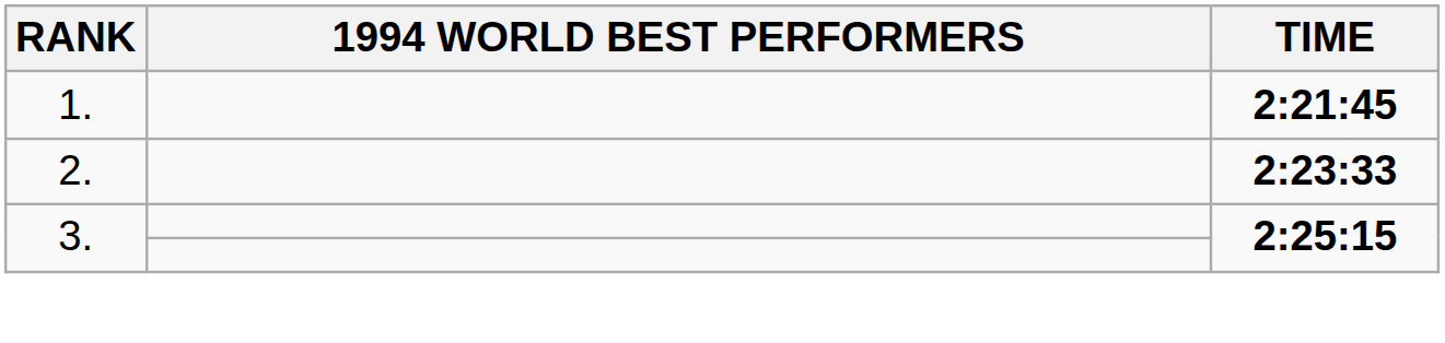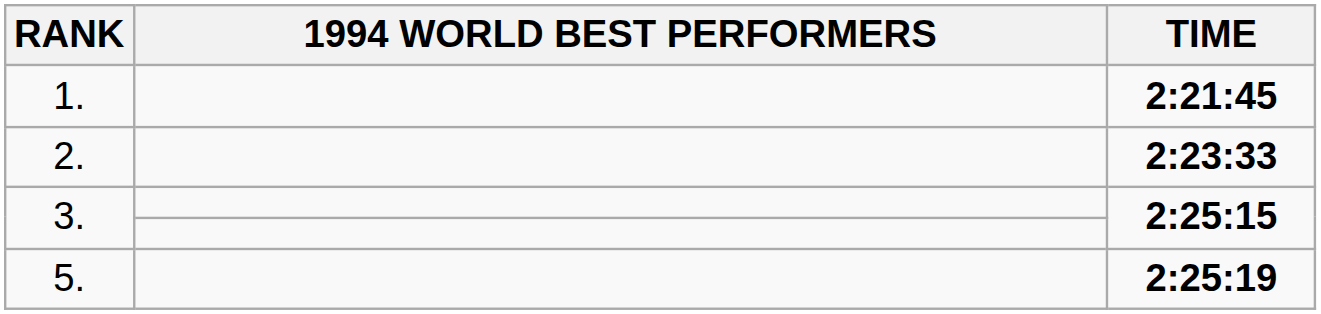 <table class=wikitable>
 <tr>
 <th>RANK</th>
 <th align="center" style="width: 25em">1994 WORLD BEST PERFORMERS</th>
 <th align="center" style="width: 5em">TIME</th>
 </tr>
 <tr>
 <td align="center">1.</td>
 <td></td>
 <td align="center"><strong>2:21:45</strong></td>
 </tr>
 <tr>
 <td align="center">2.</td>
 <td></td>
 <td align="center"><strong>2:23:33</strong></td>
 </tr>
 <tr>
 <td rowspan=2 align="center">3.</td>
 <td></td>
 <td rowspan=2 align="center"><strong>2:25:15</strong></td>
 </tr>
 <tr>
 <td></td>
 </tr>
+<tr>
+<td align="center">5.</td>
+<td></td>
+<td align="center"><strong>2:25:19</strong></td>
+</tr>
 </table>
